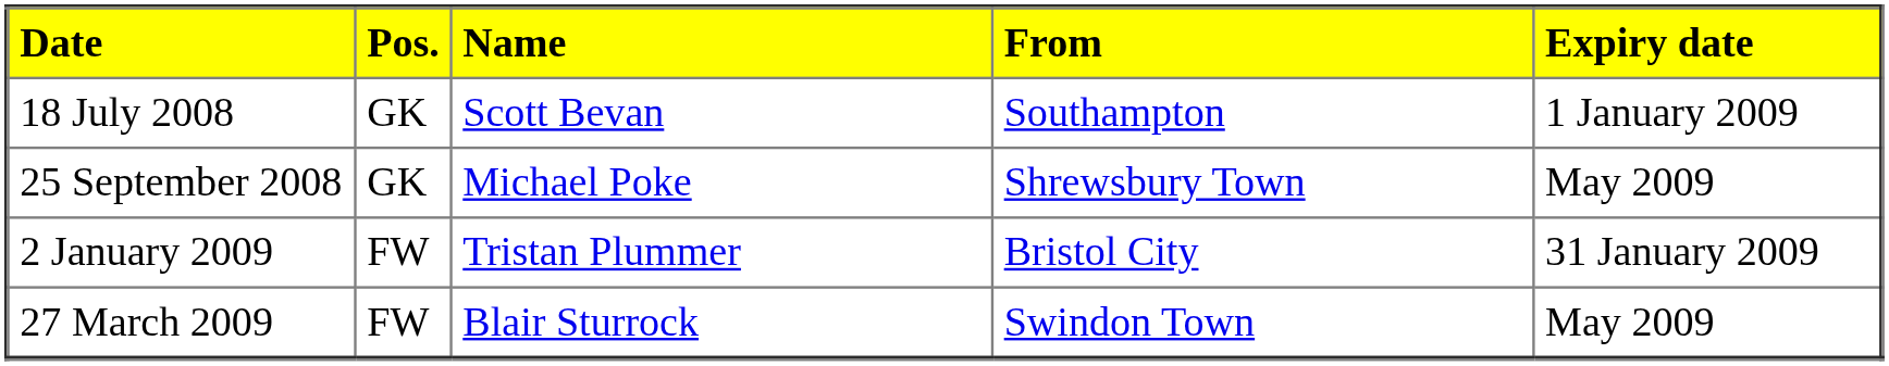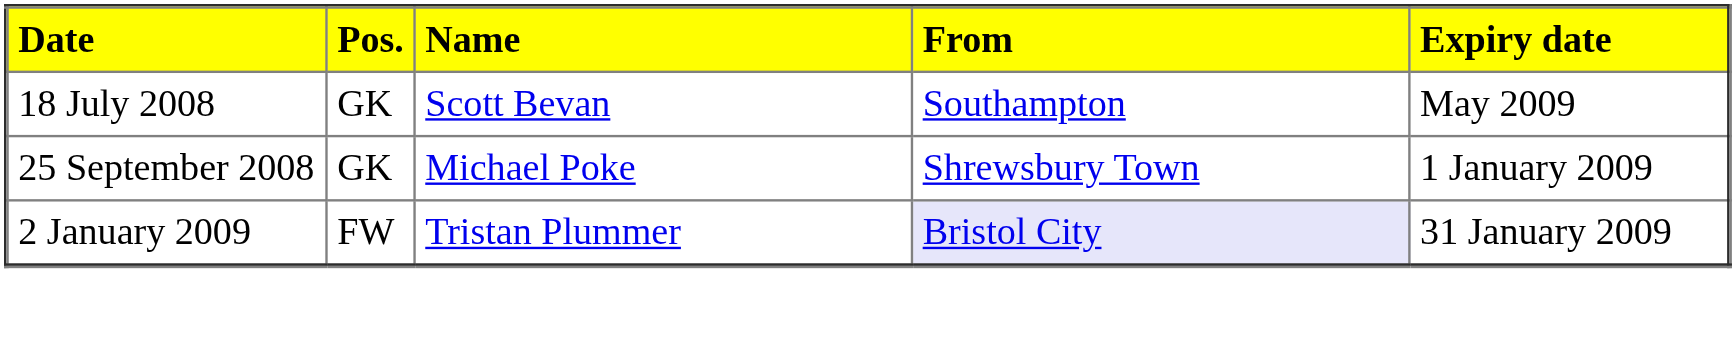 <table border="2" cellpadding="4" style="border-collapse:collapse; text-align:left;font-size: ">
 <tr style="background:yellow">
 <th width=125><span> Date</span></th>
 <th><span> Pos.</span></th>
 <th width=200><span> Name</span></th>
 <th width=200><span> From</span></th>
 <th width=125><span> Expiry date</span></th>
 </tr>
 <tr>
 <td>18 July 2008</td>
 <td>GK</td>
 <td><a href='#'>Scott Bevan</a></td>
 <td><a href='#'>Southampton</a></td>
-<td>1 January 2009</td>
+<td>May 2009</td>
 </tr>
 <tr>
 <td>25 September 2008</td>
 <td>GK</td>
 <td><a href='#'>Michael Poke</a></td>
 <td><a href='#'>Shrewsbury Town</a></td>
-<td>May 2009</td>
+<td>1 January 2009</td>
 </tr>
 <tr>
 <td>2 January 2009</td>
 <td>FW</td>
 <td><a href='#'>Tristan Plummer</a></td>
-<td><a href='#'>Bristol City</a></td>
+<td style="background: lavender;"><a href='#'>Bristol City</a></td>
 <td>31 January 2009</td>
-</tr>
-<tr>
-<td>27 March 2009</td>
-<td>FW</td>
-<td><a href='#'>Blair Sturrock</a></td>
-<td><a href='#'>Swindon Town</a></td>
-<td>May 2009</td>
 </tr>
 <tr>
 </tr>
 </table>
